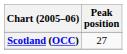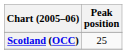 <table class="wikitable sortable plainrowheaders" style="text-align:center">
 <tr>
 <th scope="col">Chart (2005–06)</th>
 <th scope="col">Peak<br>position</th>
 </tr>
 <tr>
 </tr>
 <tr>
 <th scope="row"><a href='#'>Scotland</a> (<a href='#'>OCC</a>)</th>
-<td>27</td>
+<td>25</td>
 </tr>
 <tr>
 </tr>
 <tr>
 </tr>
 <tr>
 </tr>
 <tr>
 </tr>
 <tr>
 </tr>
 </table>
